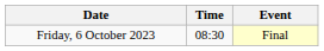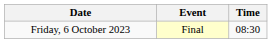 <table class = "wikitable" style="text-align:center;">
 <tr>
 <th width=220>Date</th>
+<th width=100>Event</th>
 <th width=50>Time</th>
-<th width=100>Event</th>
 </tr>
 <tr>
 <td>Friday, 6 October 2023</td>
+<td bgcolor=ffffcc>Final</td>
 <td>08:30</td>
-<td bgcolor=ffffcc>Final</td>
 </tr>
 </table>
